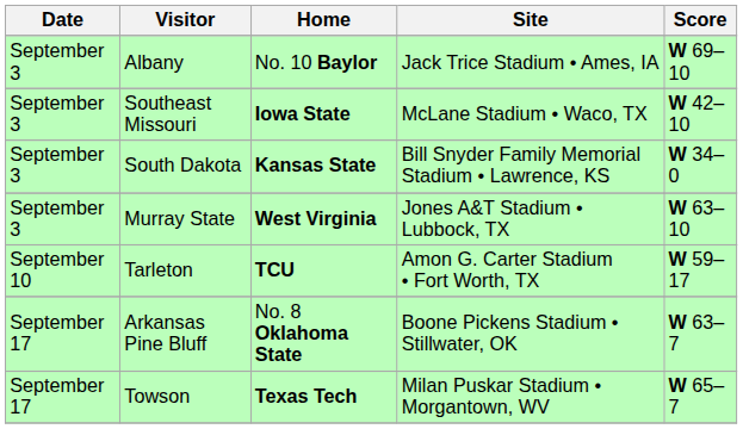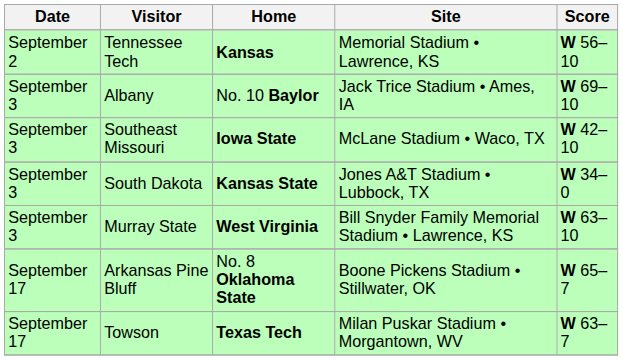 <table class="wikitable">
 <tr>
 <th>Date</th>
 <th>Visitor</th>
 <th>Home</th>
 <th>Site</th>
 <th>Score</th>
 </tr>
 <tr>
+</tr>
+<tr style="background:#bfb">
+<td>September 2</td>
+<td>Tennessee Tech</td>
+<td><strong>Kansas</strong></td>
+<td>Memorial Stadium • Lawrence, KS</td>
+<td><strong>W</strong> 56–10</td>
 </tr>
 <tr>
 </tr>
 <tr style="background:#bfb">
 <td>September 3</td>
 <td>Albany</td>
 <td>No. 10 <strong>Baylor</strong></td>
 <td>Jack Trice Stadium • Ames, IA</td>
 <td><strong>W</strong> 69–10</td>
 </tr>
 <tr>
 </tr>
 <tr style="background:#bfb">
 <td>September 3</td>
 <td>Southeast Missouri</td>
 <td><strong>Iowa State</strong></td>
 <td>McLane Stadium • Waco, TX</td>
 <td><strong>W</strong> 42–10</td>
 </tr>
 <tr>
 </tr>
 <tr style="background:#bfb;">
 <td>September 3</td>
 <td>South Dakota</td>
 <td><strong>Kansas State</strong></td>
-<td>Bill Snyder Family Memorial Stadium • Lawrence, KS</td>
+<td>Jones A&T Stadium • Lubbock, TX</td>
 <td><strong>W</strong> 34–0</td>
 </tr>
 <tr>
 </tr>
 <tr style="background:#bfb;">
 <td>September 3</td>
 <td>Murray State</td>
 <td><strong>West Virginia</strong></td>
-<td>Jones A&T Stadium • Lubbock, TX</td>
+<td>Bill Snyder Family Memorial Stadium • Lawrence, KS</td>
 <td><strong>W</strong> 63–10</td>
 </tr>
 <tr>
-</tr>
-<tr style="background:#bfb">
-<td>September 10</td>
-<td>Tarleton</td>
-<td><strong>TCU</strong></td>
-<td>Amon G. Carter Stadium • Fort Worth, TX</td>
-<td><strong>W</strong> 59–17</td>
 </tr>
 <tr>
 </tr>
 <tr style="background:#bfb">
 <td>September 17</td>
 <td>Arkansas Pine Bluff</td>
 <td>No. 8 <strong>Oklahoma State</strong></td>
 <td>Boone Pickens Stadium • Stillwater, OK</td>
-<td><strong>W</strong> 63–7</td>
+<td><strong>W</strong> 65–7</td>
 </tr>
 <tr>
 </tr>
 <tr style="background:#bfb;">
 <td>September 17</td>
 <td>Towson</td>
 <td><strong>Texas Tech</strong></td>
 <td>Milan Puskar Stadium • Morgantown, WV</td>
-<td><strong>W</strong> 65–7</td>
+<td><strong>W</strong> 63–7</td>
 </tr>
 <tr>
 </tr>
 </table>
